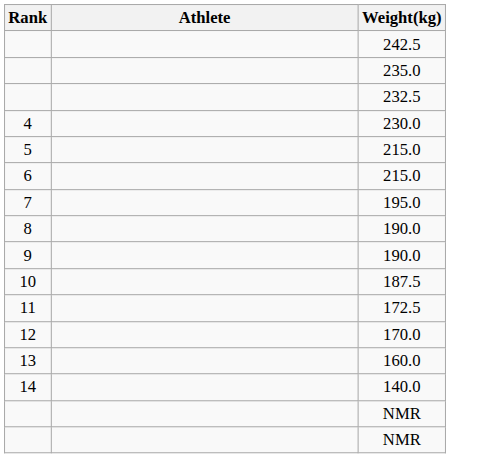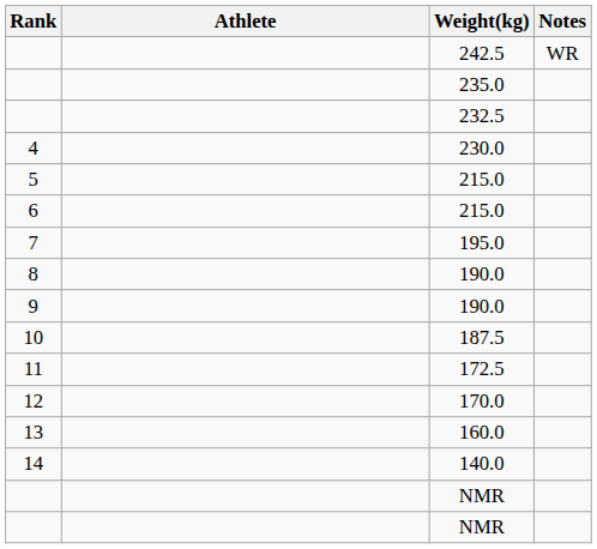 <table class="wikitable" style="text-align:center">
 <tr>
 <th>Rank</th>
 <th Style="width:18em">Athlete</th>
 <th>Weight(kg)</th>
+<th>Notes</th>
 </tr>
 <tr>
 <td></td>
 <td style="text-align:left"></td>
 <td>242.5</td>
+<td>WR</td>
 </tr>
 <tr>
 <td></td>
 <td style="text-align:left"></td>
 <td>235.0</td>
+<td></td>
 </tr>
 <tr>
 <td></td>
 <td style="text-align:left"></td>
 <td>232.5</td>
+<td></td>
 </tr>
 <tr>
 <td>4</td>
 <td style="text-align:left"></td>
 <td>230.0</td>
+<td></td>
 </tr>
 <tr>
 <td>5</td>
 <td style="text-align:left"></td>
 <td>215.0</td>
+<td></td>
 </tr>
 <tr>
 <td>6</td>
 <td style="text-align:left"></td>
 <td>215.0</td>
+<td></td>
 </tr>
 <tr>
 <td>7</td>
 <td style="text-align:left"></td>
 <td>195.0</td>
+<td></td>
 </tr>
 <tr>
 <td>8</td>
 <td style="text-align:left"></td>
 <td>190.0</td>
+<td></td>
 </tr>
 <tr>
 <td>9</td>
 <td style="text-align:left"></td>
 <td>190.0</td>
+<td></td>
 </tr>
 <tr>
 <td>10</td>
 <td style="text-align:left"></td>
 <td>187.5</td>
+<td></td>
 </tr>
 <tr>
 <td>11</td>
 <td style="text-align:left"></td>
 <td>172.5</td>
+<td></td>
 </tr>
 <tr>
 <td>12</td>
 <td style="text-align:left"></td>
 <td>170.0</td>
+<td></td>
 </tr>
 <tr>
 <td>13</td>
 <td style="text-align:left"></td>
 <td>160.0</td>
+<td></td>
 </tr>
 <tr>
 <td>14</td>
 <td style="text-align:left"></td>
 <td>140.0</td>
+<td></td>
 </tr>
 <tr>
 <td></td>
 <td style="text-align:left"></td>
 <td>NMR</td>
+<td></td>
 </tr>
 <tr>
 <td></td>
 <td style="text-align:left"></td>
 <td>NMR</td>
+<td></td>
 </tr>
 </table>
